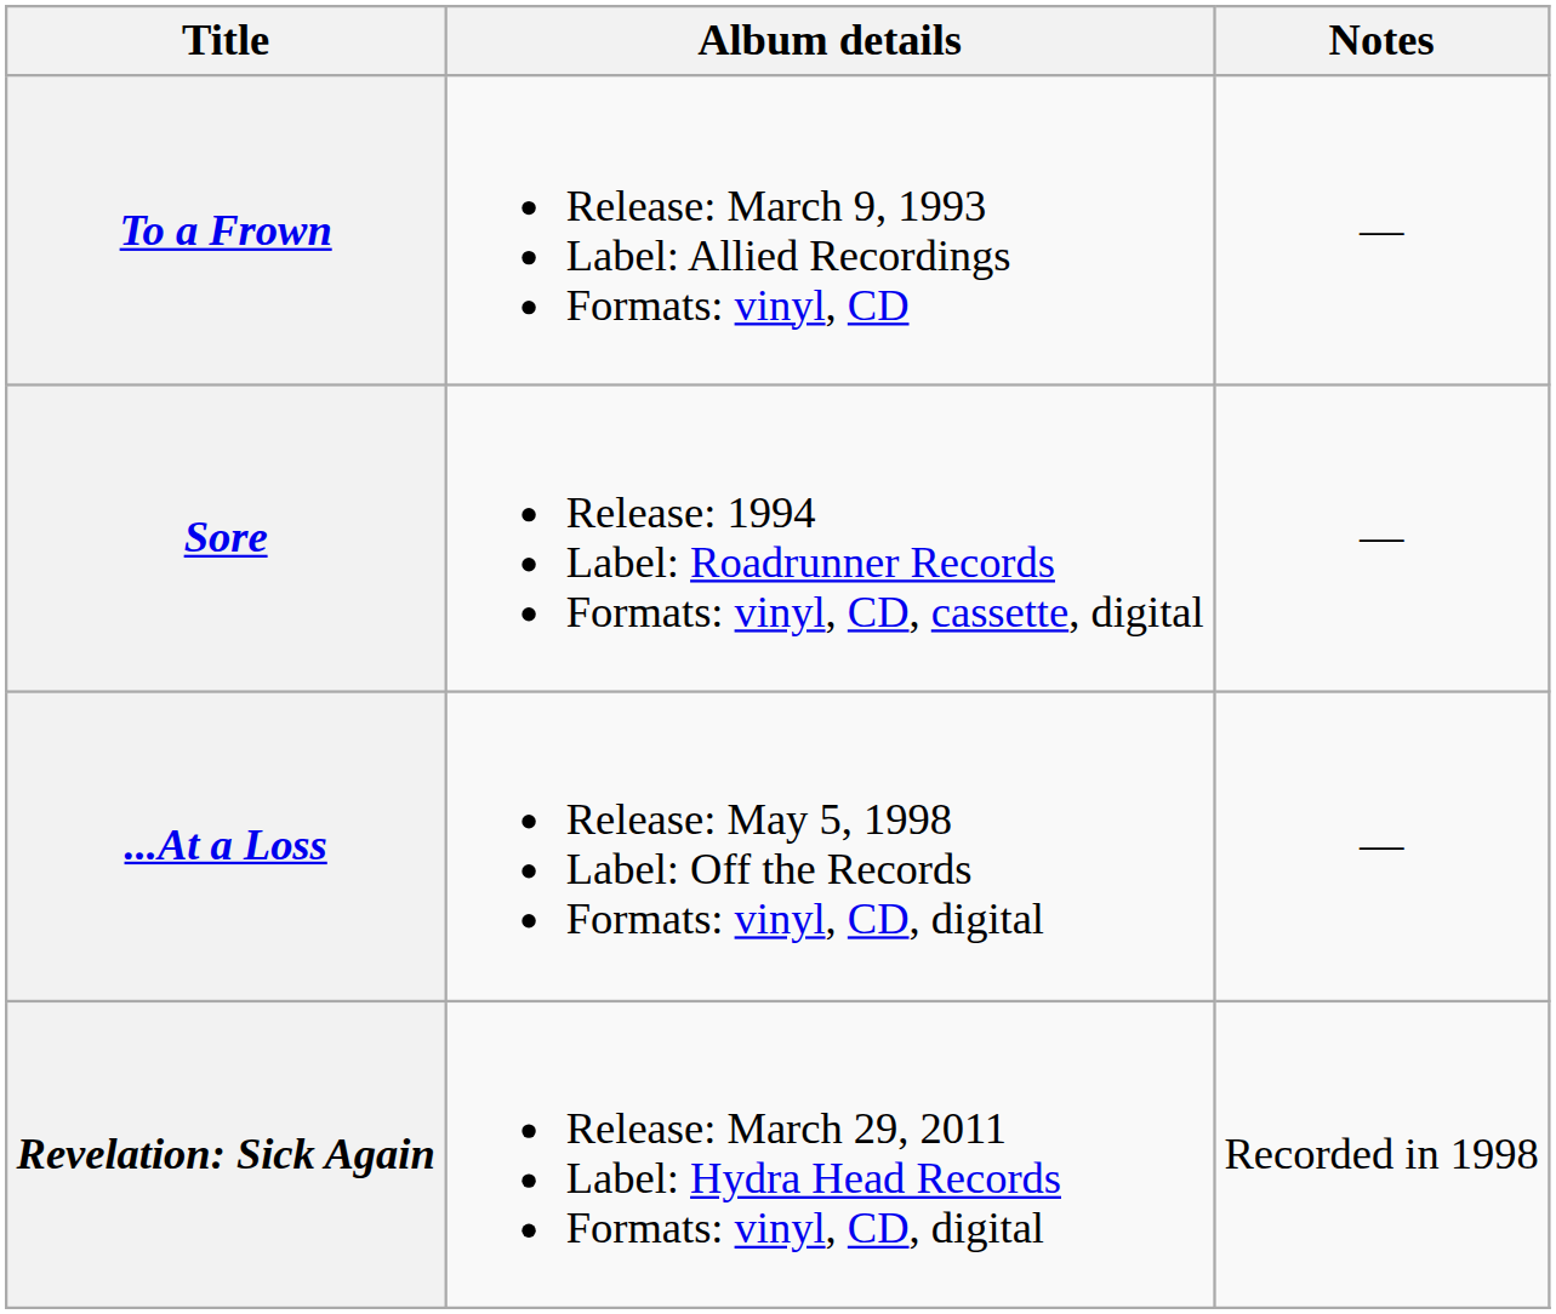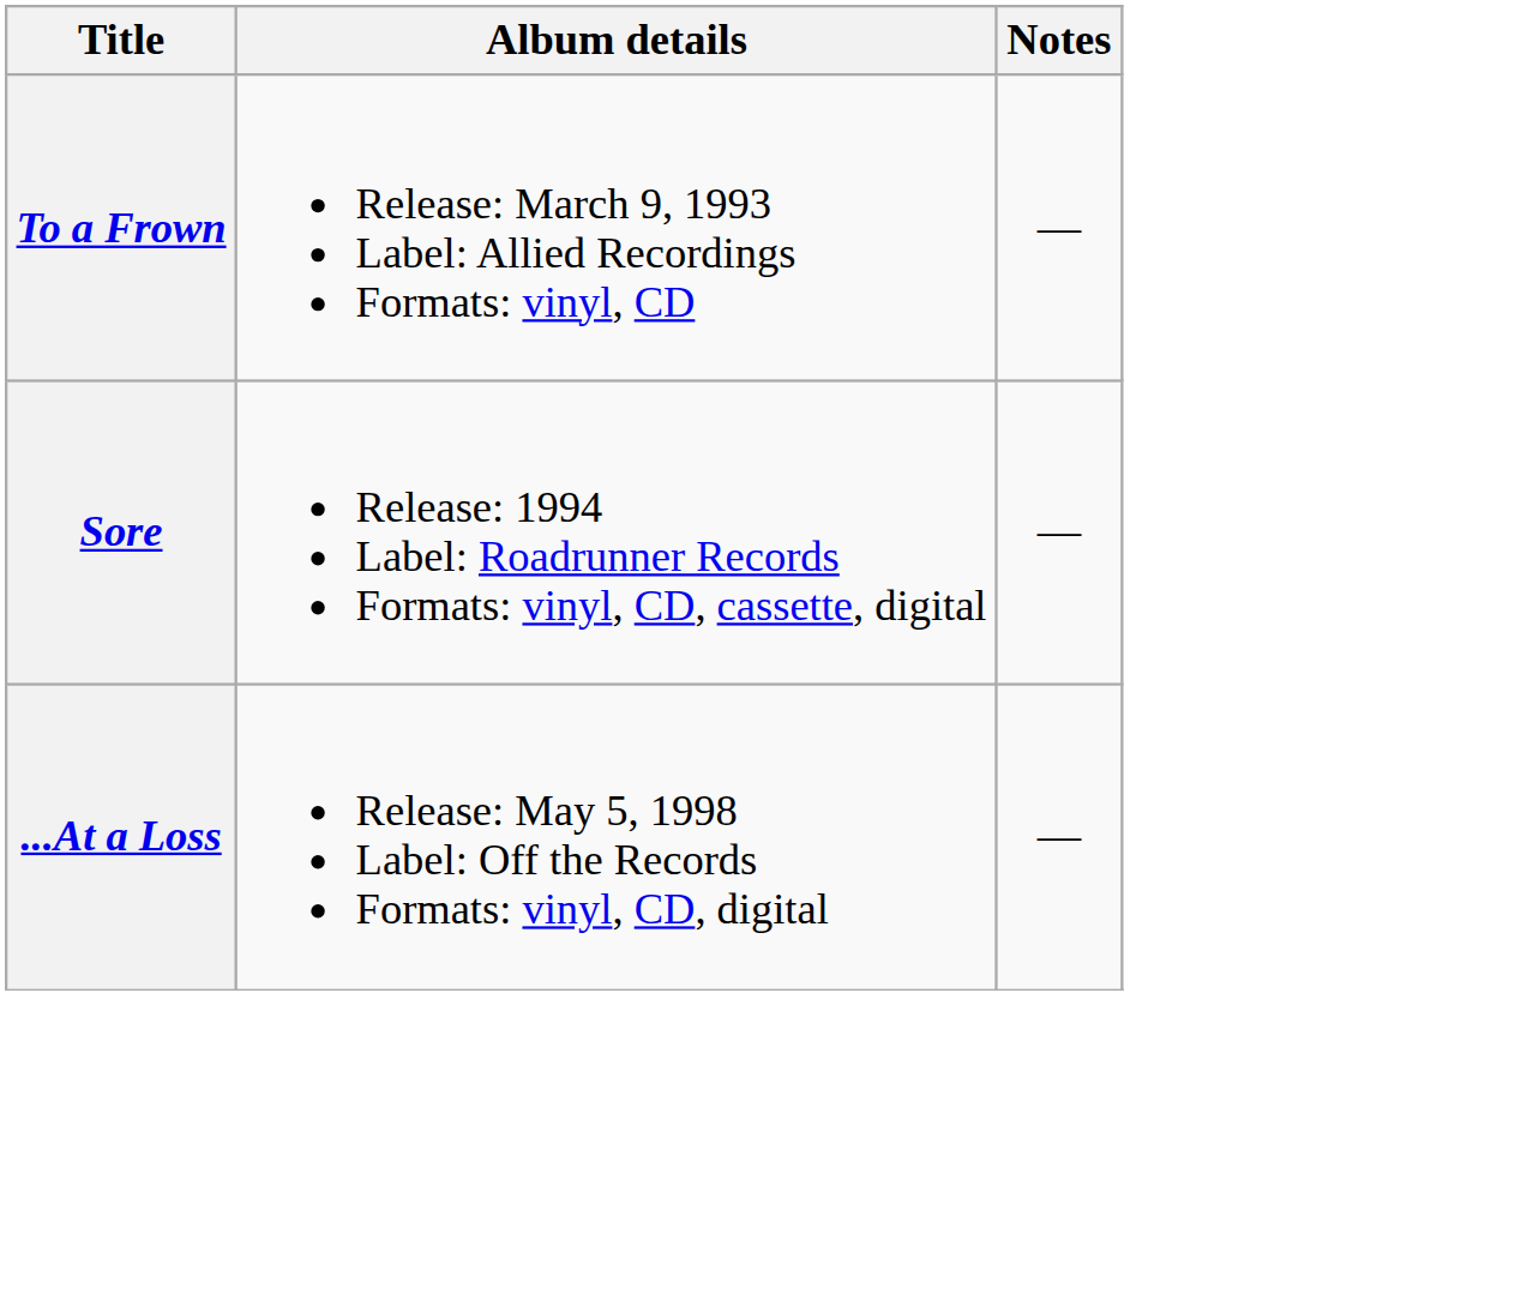 <table class="wikitable plainrowheaders">
 <tr>
 <th>Title</th>
 <th>Album details</th>
 <th>Notes</th>
 </tr>
 <tr>
 <th scope="row"><em><a href='#'>To a Frown</a></em></th>
 <td><br><ul><li>Release: March 9, 1993</li><li>Label: Allied Recordings</li><li>Formats: <a href='#'>vinyl</a>, <a href='#'>CD</a></li></ul></td>
 <td style="text-align:center;">—</td>
 </tr>
 <tr>
 <th scope="row"><em><a href='#'>Sore</a></em></th>
 <td><br><ul><li>Release: 1994</li><li>Label: <a href='#'>Roadrunner Records</a></li><li>Formats: <a href='#'>vinyl</a>, <a href='#'>CD</a>, <a href='#'>cassette</a>, digital</li></ul></td>
 <td style="text-align:center;">—</td>
 </tr>
 <tr>
 <th scope="row"><em><a href='#'>...At a Loss</a></em></th>
 <td><br><ul><li>Release: May 5, 1998</li><li>Label: Off the Records</li><li>Formats: <a href='#'>vinyl</a>, <a href='#'>CD</a>, digital</li></ul></td>
 <td style="text-align:center;">—</td>
 </tr>
 <tr>
-<th scope="row"><em>Revelation: Sick Again</em></th>
-<td><br><ul><li>Release: March 29, 2011</li><li>Label: <a href='#'>Hydra Head Records</a></li><li>Formats: <a href='#'>vinyl</a>, <a href='#'>CD</a>, digital</li></ul></td>
-<td style="text-align:center;">Recorded in 1998</td>
-</tr>
-<tr>
 </tr>
 </table>
